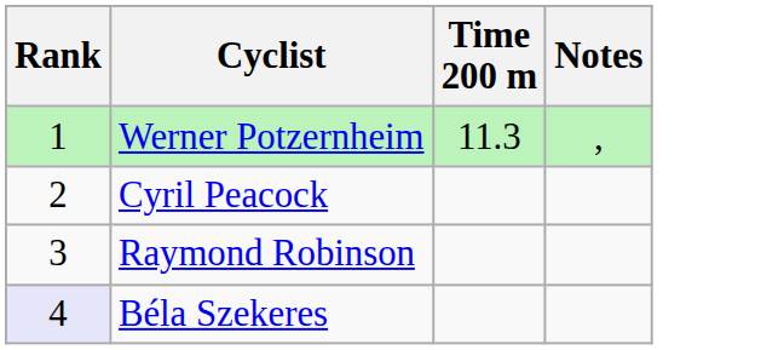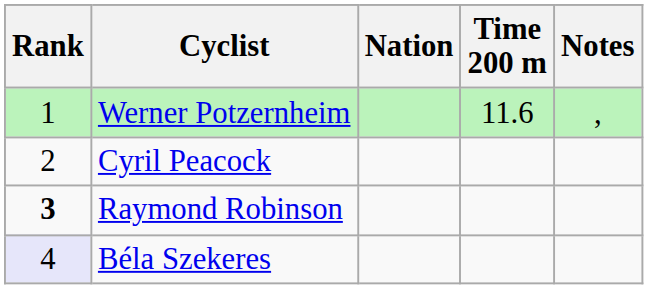 <table class="wikitable sortable" style="text-align:center">
 <tr>
 <th>Rank</th>
 <th>Cyclist</th>
+<th>Nation</th>
 <th>Time<br>200 m</th>
 <th>Notes</th>
 </tr>
 <tr bgcolor=bbf3bb>
 <td>1</td>
 <td align=left><a href='#'>Werner Potzernheim</a></td>
-<td>11.3</td>
+<td align=left></td>
+<td>11.6</td>
 <td>, </td>
 </tr>
 <tr>
 <td>2</td>
 <td align=left><a href='#'>Cyril Peacock</a></td>
+<td align=left></td>
 <td></td>
 <td></td>
 </tr>
 <tr>
-<td>3</td>
+<td><strong>3</strong></td>
 <td align=left><a href='#'>Raymond Robinson</a></td>
+<td align=left></td>
 <td></td>
 <td></td>
 </tr>
 <tr>
 <td style="background: lavender;">4</td>
 <td align=left><a href='#'>Béla Szekeres</a></td>
+<td align=left></td>
 <td></td>
 <td></td>
 </tr>
 </table>
